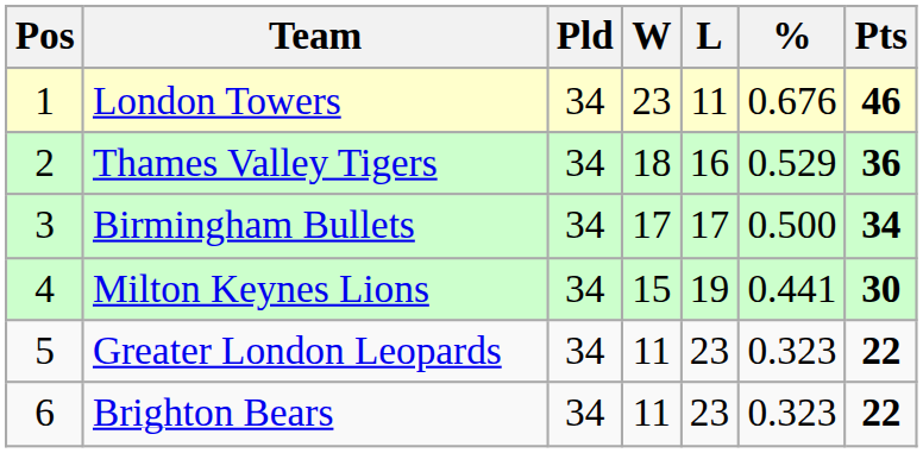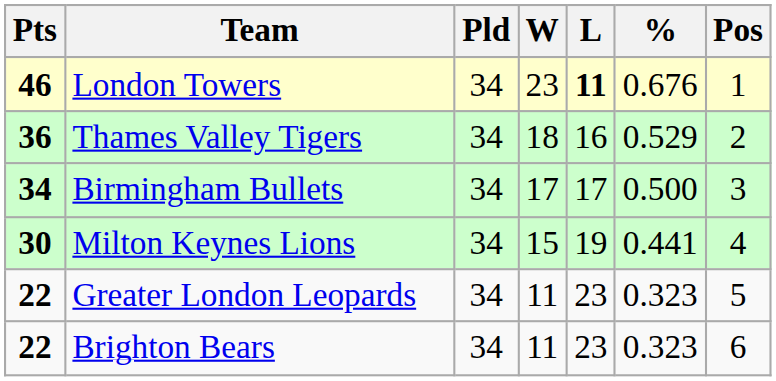 <table class="wikitable" style="text-align: center;">
 <tr>
-<th>Pos</th>
+<th>Pts</th>
 <th scope="col" style="width: 180px;">Team</th>
 <th>Pld</th>
 <th>W</th>
 <th>L</th>
 <th>%</th>
-<th>Pts</th>
+<th>Pos</th>
 </tr>
 <tr style="background: #ffffcc;">
-<td>1</td>
+<td><strong>46</strong></td>
 <td style="text-align:left;"><a href='#'>London Towers</a></td>
 <td>34</td>
 <td>23</td>
-<td>11</td>
+<td><strong>11</strong></td>
 <td>0.676</td>
-<td><strong>46</strong></td>
+<td>1</td>
 </tr>
 <tr style="background: #ccffcc;">
-<td>2</td>
+<td><strong>36</strong></td>
 <td style="text-align:left;"><a href='#'>Thames Valley Tigers</a></td>
 <td>34</td>
 <td>18</td>
 <td>16</td>
 <td>0.529</td>
-<td><strong>36</strong></td>
+<td>2</td>
 </tr>
 <tr style="background: #ccffcc;">
-<td>3</td>
+<td><strong>34</strong></td>
 <td style="text-align:left;"><a href='#'>Birmingham Bullets</a></td>
 <td>34</td>
 <td>17</td>
 <td>17</td>
 <td>0.500</td>
-<td><strong>34</strong></td>
+<td>3</td>
 </tr>
 <tr style="background: #ccffcc;">
-<td>4</td>
+<td><strong>30</strong></td>
 <td style="text-align:left;"><a href='#'>Milton Keynes Lions</a></td>
 <td>34</td>
 <td>15</td>
 <td>19</td>
 <td>0.441</td>
-<td><strong>30</strong></td>
+<td>4</td>
 </tr>
 <tr style="background: ;">
-<td>5</td>
+<td><strong>22</strong></td>
 <td style="text-align:left;"><a href='#'>Greater London Leopards</a></td>
 <td>34</td>
 <td>11</td>
 <td>23</td>
 <td>0.323</td>
-<td><strong>22</strong></td>
+<td>5</td>
 </tr>
 <tr style="background: ;">
-<td>6</td>
+<td><strong>22</strong></td>
 <td style="text-align:left;"><a href='#'>Brighton Bears</a></td>
 <td>34</td>
 <td>11</td>
 <td>23</td>
 <td>0.323</td>
-<td><strong>22</strong></td>
+<td>6</td>
 </tr>
 </table>
